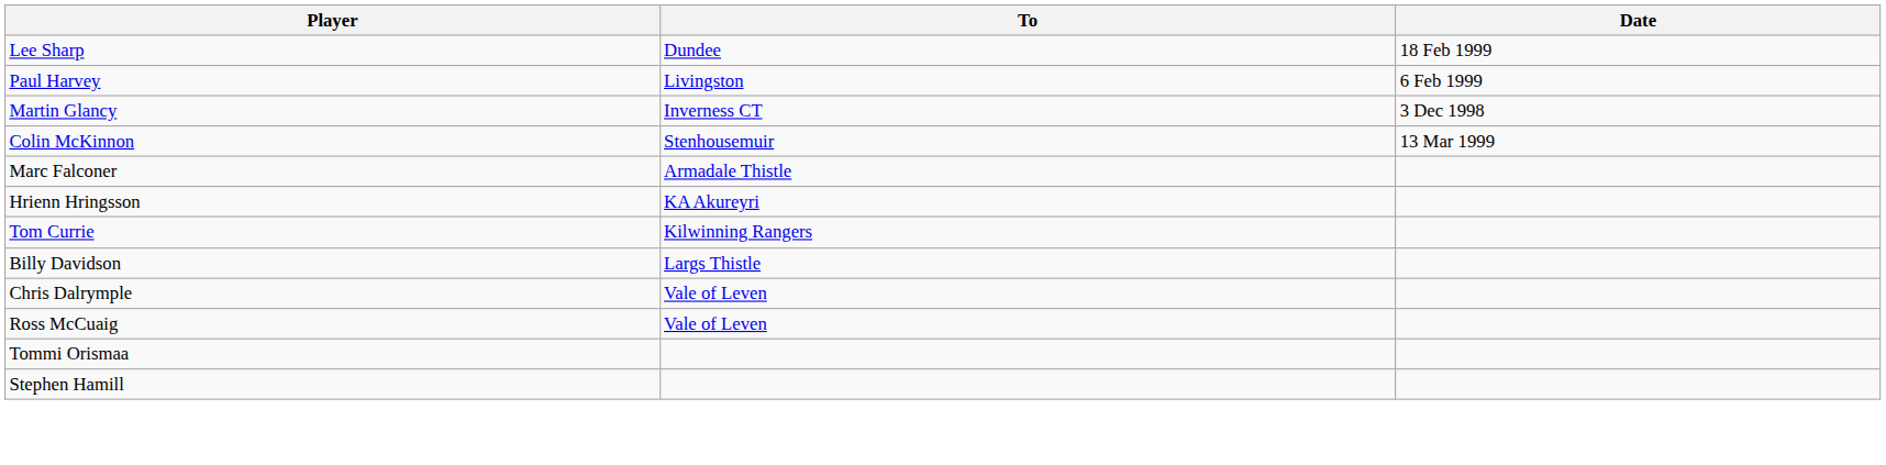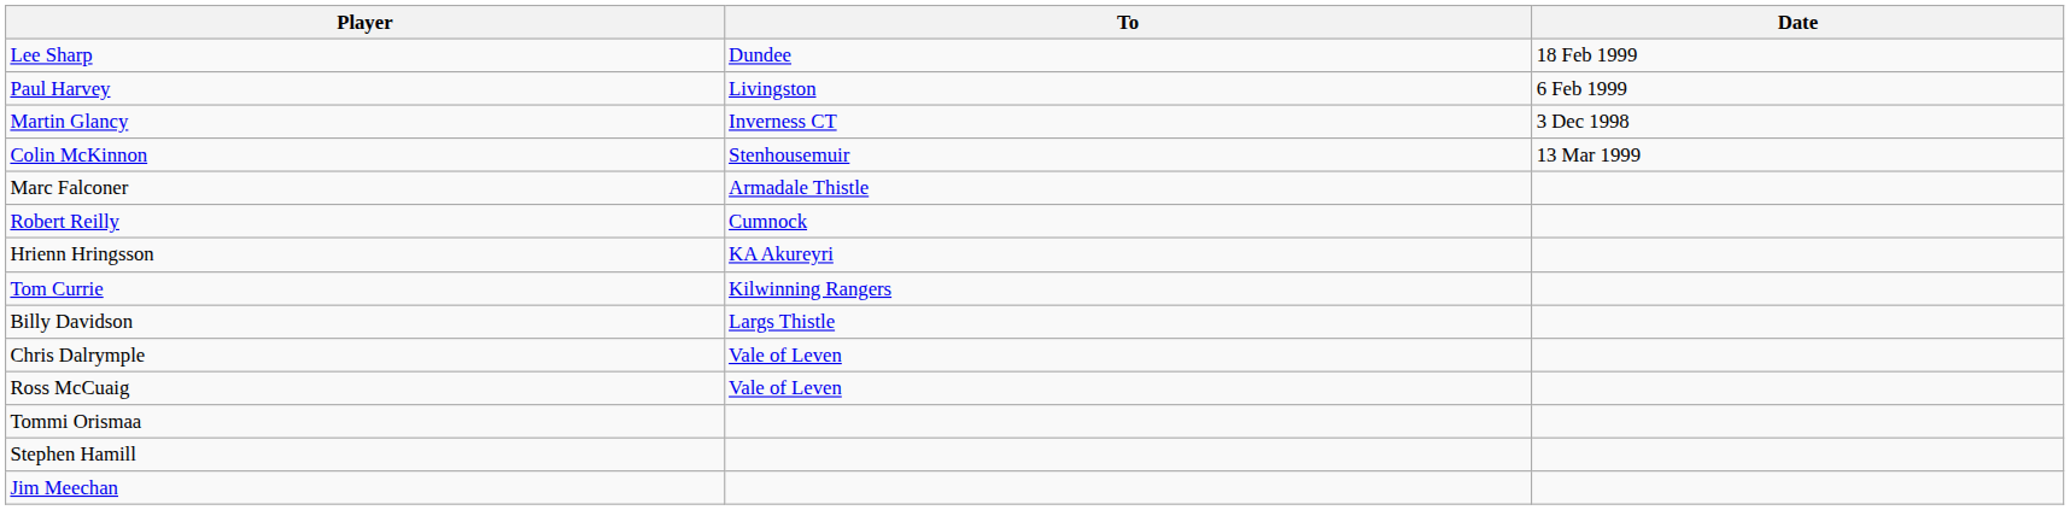 <table class="wikitable" style="text-align:center; font-size:95%;width:98%; text-align:left">
 <tr>
 <th>Player</th>
 <th>To</th>
 <th>Date</th>
 </tr>
 <tr>
 <td> <a href='#'>Lee Sharp</a></td>
 <td> <a href='#'>Dundee</a></td>
 <td>18 Feb 1999</td>
 </tr>
 <tr>
 <td> <a href='#'>Paul Harvey</a></td>
 <td> <a href='#'>Livingston</a></td>
 <td>6 Feb 1999</td>
 </tr>
 <tr>
 <td> <a href='#'>Martin Glancy</a></td>
 <td> <a href='#'>Inverness CT</a></td>
 <td>3 Dec 1998</td>
 </tr>
 <tr>
 <td> <a href='#'>Colin McKinnon</a></td>
 <td> <a href='#'>Stenhousemuir</a></td>
 <td>13 Mar 1999</td>
 </tr>
 <tr>
 <td> Marc Falconer</td>
 <td> <a href='#'>Armadale Thistle</a></td>
+<td></td>
+</tr>
+<tr>
+<td> <a href='#'>Robert Reilly</a></td>
+<td> <a href='#'>Cumnock</a></td>
 <td></td>
 </tr>
 <tr>
 <td> Hrienn Hringsson</td>
 <td> <a href='#'>KA Akureyri</a></td>
 <td></td>
 </tr>
 <tr>
 <td> <a href='#'>Tom Currie</a></td>
 <td> <a href='#'>Kilwinning Rangers</a></td>
 <td></td>
 </tr>
 <tr>
 <td> Billy Davidson</td>
 <td> <a href='#'>Largs Thistle</a></td>
 <td></td>
 </tr>
 <tr>
 <td> Chris Dalrymple</td>
 <td> <a href='#'>Vale of Leven</a></td>
 <td></td>
 </tr>
 <tr>
 <td> Ross McCuaig</td>
 <td> <a href='#'>Vale of Leven</a></td>
 <td></td>
 </tr>
 <tr>
 <td> Tommi Orismaa</td>
 <td></td>
 <td></td>
 </tr>
 <tr>
 <td> Stephen Hamill</td>
 <td></td>
 <td></td>
 </tr>
+<tr>
+<td> <a href='#'>Jim Meechan</a></td>
+<td></td>
+<td></td>
+</tr>
 </table>
